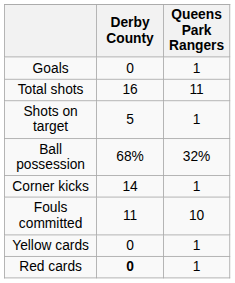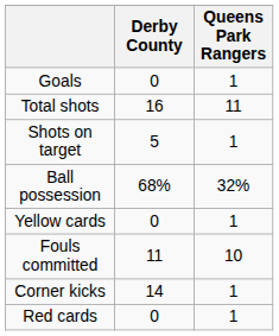 <table class="wikitable" style="text-align:center">
 <tr>
 </tr>
 <tr>
 <th width=100></th>
 <th width=70>Derby County</th>
 <th width=70>Queens Park Rangers</th>
 </tr>
 <tr>
 <td>Goals</td>
 <td>0</td>
 <td>1</td>
 </tr>
 <tr>
 <td>Total shots</td>
 <td>16</td>
 <td>11</td>
 </tr>
 <tr>
 <td>Shots on target</td>
 <td>5</td>
 <td>1</td>
 </tr>
 <tr>
 <td>Ball possession</td>
 <td>68%</td>
 <td>32%</td>
 </tr>
 <tr>
-<td>Corner kicks</td>
-<td>14</td>
+<td>Yellow cards</td>
+<td>0</td>
 <td>1</td>
 </tr>
 <tr>
 <td>Fouls committed</td>
 <td>11</td>
 <td>10</td>
 </tr>
 <tr>
-<td>Yellow cards</td>
-<td>0</td>
+<td>Corner kicks</td>
+<td>14</td>
 <td>1</td>
 </tr>
 <tr>
 <td>Red cards</td>
-<td><strong>0</strong></td>
+<td>0</td>
 <td>1</td>
 </tr>
 </table>
